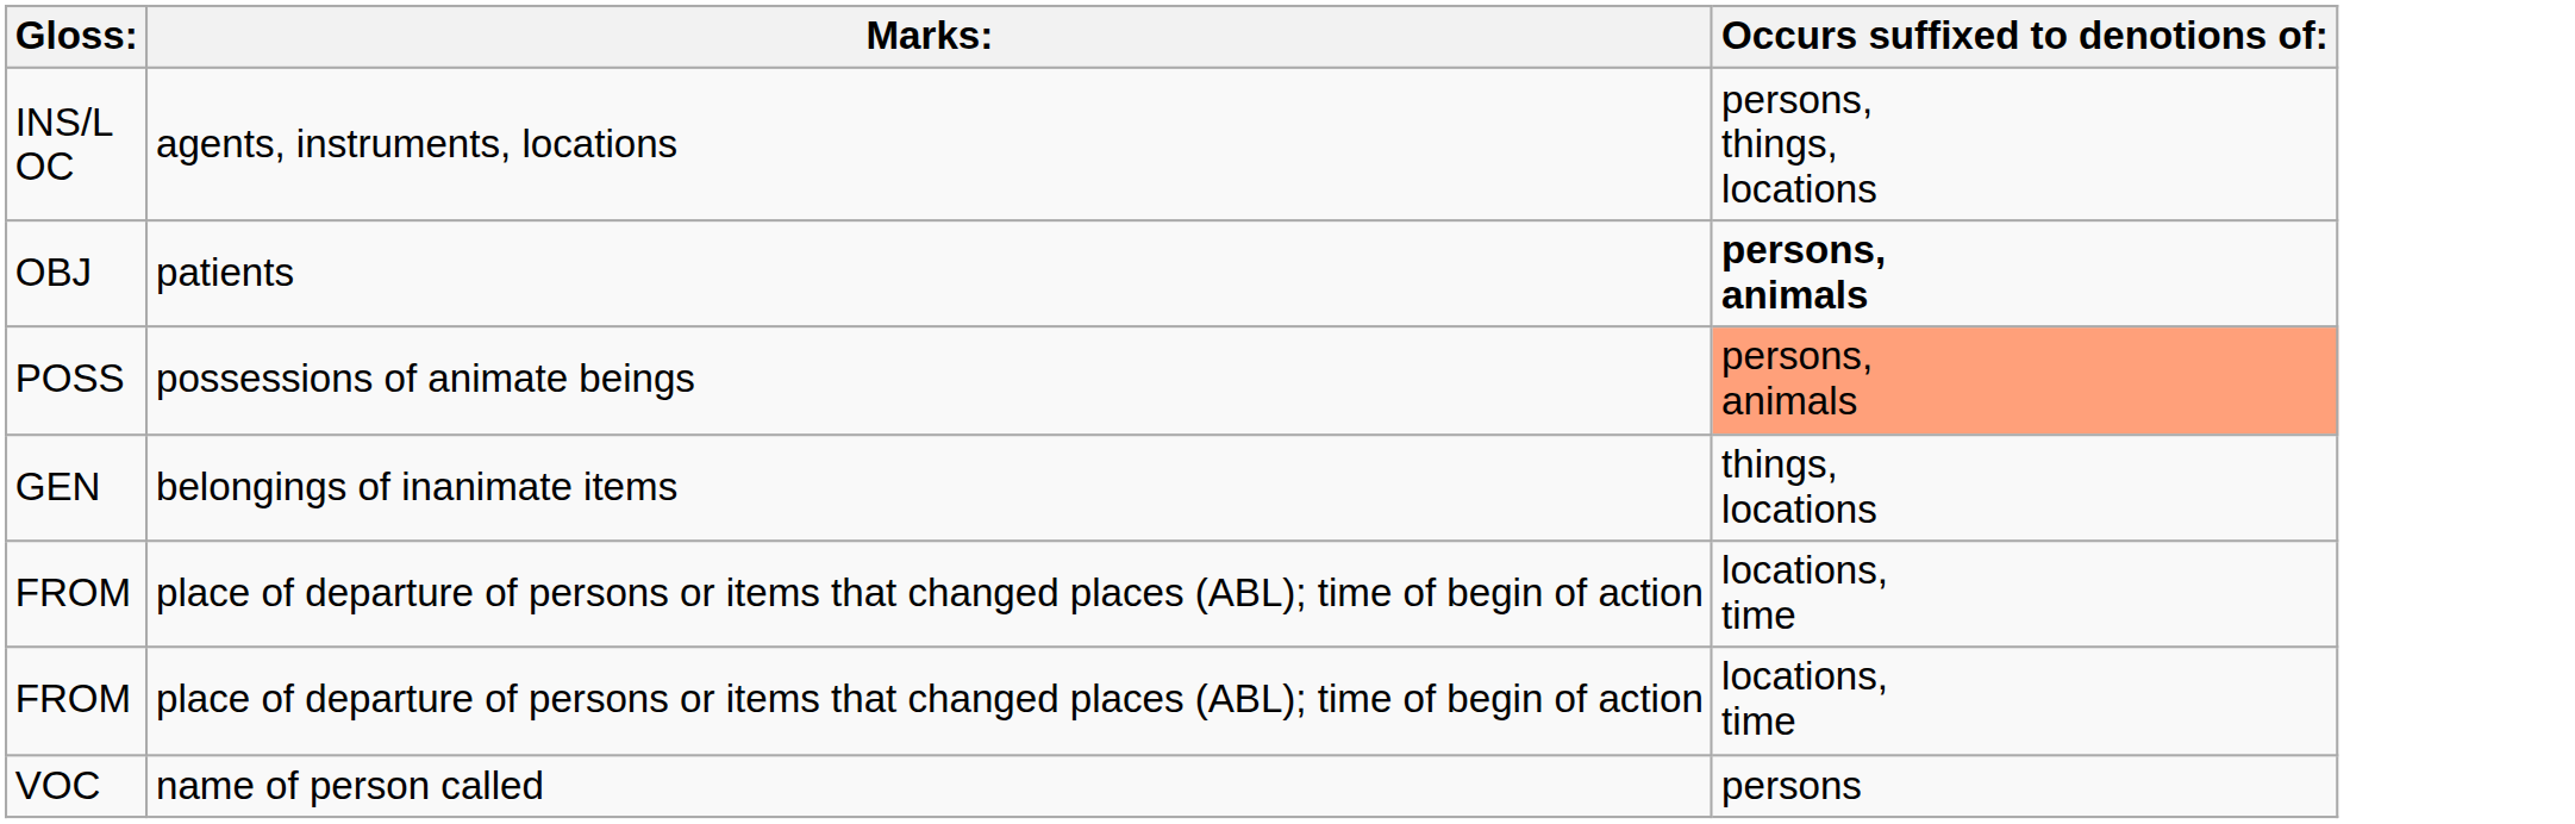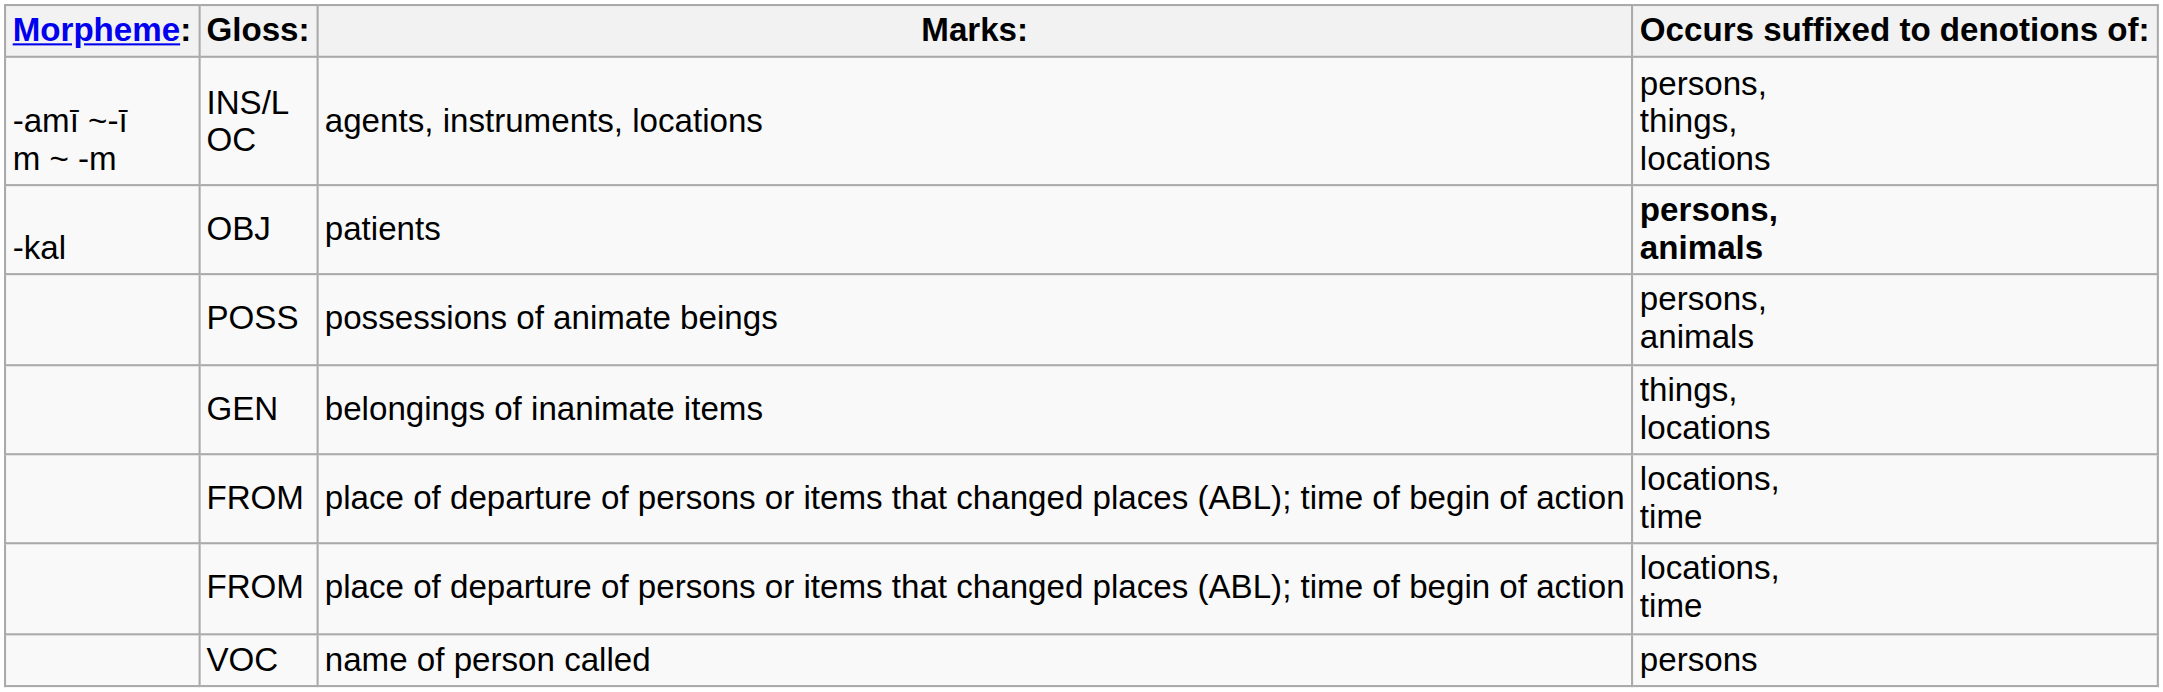 <table class="wikitable">
 <tr>
+<th><a href='#'>Morpheme</a>:</th>
 <th>Gloss:</th>
 <th>Marks:</th>
 <th>Occurs suffixed to denotions of:</th>
 </tr>
 <tr>
+<td><br>-amī ~-ī<br>m ~ -m</td>
 <td>INS/L  <br>OC</td>
 <td>agents, instruments, locations</td>
 <td>persons,<br>things,<br>locations</td>
 </tr>
 <tr>
+<td><br>-kal</td>
 <td>OBJ</td>
 <td>patients</td>
 <td><strong>persons,<br>animals</strong></td>
 </tr>
 <tr>
+<td></td>
 <td>POSS</td>
 <td>possessions of animate beings</td>
-<td style="background: lightsalmon;">persons,<br>animals</td>
+<td>persons,<br>animals</td>
 </tr>
 <tr>
+<td></td>
 <td>GEN</td>
 <td>belongings of inanimate items       </td>
 <td>things,<br>locations</td>
 </tr>
 <tr>
+<td></td>
 <td>FROM</td>
 <td>place of departure of persons or items that changed places (ABL); time of begin of action</td>
 <td>locations,<br>time</td>
 </tr>
 <tr>
+<td></td>
 <td>FROM</td>
 <td>place of departure of persons or items that changed places (ABL); time of begin of action</td>
 <td>locations,<br>time</td>
 </tr>
 <tr>
+<td></td>
 <td>VOC</td>
 <td>name of person called</td>
 <td>persons</td>
 </tr>
 </table>
